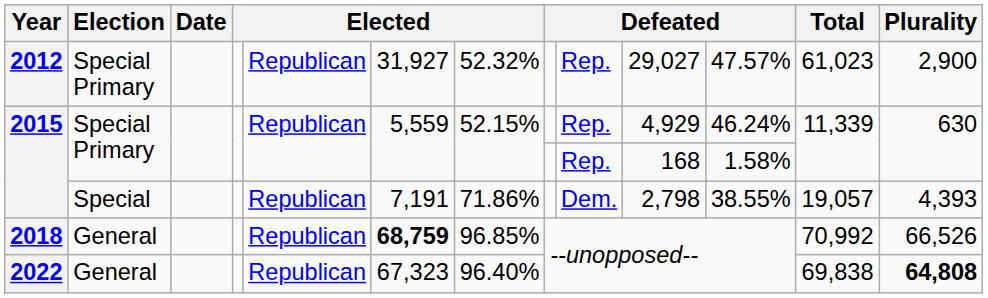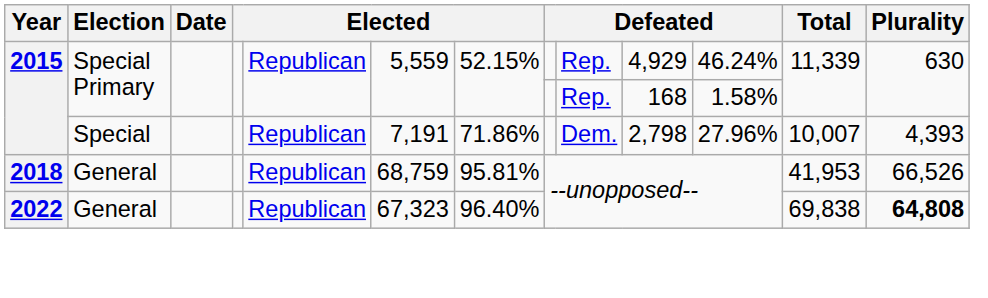 <table class=wikitable>
 <tr>
 <th>Year</th>
 <th>Election</th>
 <th>Date</th>
 <th ! colspan="4">Elected</th>
 <th ! colspan="4">Defeated</th>
 <th>Total</th>
 <th>Plurality</th>
-</tr>
-<tr>
-<th valign="top"><a href='#'>2012<br></a></th>
-<td valign="top">Special<br>Primary</td>
-<td valign="top"></td>
-<td valign="top"></td>
-<td valign="top" ><a href='#'>Republican</a></td>
-<td valign="top" align="right">31,927</td>
-<td valign="top" align="right">52.32%</td>
-<td valign="top"></td>
-<td valign="top" ><a href='#'>Rep.</a></td>
-<td valign="top" align="right">29,027</td>
-<td valign="top" align="right">47.57%</td>
-<td valign="top" align="right">61,023</td>
-<td valign="top" align="right">2,900</td>
 </tr>
 <tr>
 <th rowspan="3" valign="top"><a href='#'>2015<br></a></th>
 <td rowspan="2" valign="top">Special<br>Primary</td>
 <td rowspan="2" valign="top"></td>
 <td rowspan="2" valign="top"></td>
 <td rowspan="2" valign="top" ><a href='#'>Republican</a></td>
 <td rowspan="2" valign="top" align="right">5,559</td>
 <td rowspan="2" valign="top" align="right">52.15%</td>
 <td valign="top"></td>
 <td valign="top" ><a href='#'>Rep.</a></td>
 <td valign="top" align="right">4,929</td>
 <td valign="top" align="right">46.24%</td>
 <td rowspan="2" valign="top" align="right">11,339</td>
 <td rowspan="2" valign="top" align="right">630</td>
 </tr>
 <tr>
 <td valign="top"></td>
 <td valign="top" ><a href='#'>Rep.</a></td>
 <td valign="top" align="right">168</td>
 <td valign="top" align="right">1.58%</td>
 </tr>
 <tr>
 <td valign="top">Special</td>
 <td valign="top"></td>
 <td valign="top"></td>
 <td valign="top" ><a href='#'>Republican</a></td>
 <td valign="top" align="right">7,191</td>
 <td valign="top" align="right">71.86%</td>
 <td valign="top"></td>
 <td valign="top" ><a href='#'>Dem.</a></td>
 <td valign="top" align="right">2,798</td>
-<td valign="top" align="right">38.55%</td>
-<td valign="top" align="right">19,057</td>
+<td valign="top" align="right">27.96%</td>
+<td valign="top" align="right">10,007</td>
 <td valign="top" align="right">4,393</td>
 </tr>
 <tr>
 <th valign="top"><a href='#'>2018</a></th>
 <td valign="top">General</td>
 <td valign="top"></td>
 <td valign="top"></td>
 <td valign="top" ><a href='#'>Republican</a></td>
-<td valign="top" align="right"><strong>68,759</strong></td>
-<td valign="top" align="right">96.85%</td>
+<td valign="top" align="right">68,759</td>
+<td valign="top" align="right">95.81%</td>
 <td colspan="4" rowspan="2"><em>--unopposed--</em></td>
-<td valign="top" align="right">70,992</td>
+<td valign="top" align="right">41,953</td>
 <td valign="top" align="right">66,526</td>
 </tr>
 <tr>
 <th valign="top"><a href='#'>2022</a></th>
 <td valign="top">General</td>
 <td valign="top"></td>
 <td valign="top"></td>
 <td valign="top" ><a href='#'>Republican</a></td>
 <td valign="top" align="right">67,323</td>
 <td valign="top" align="right">96.40%</td>
 <td valign="top" align="right">69,838</td>
 <td valign="top" align="right"><strong>64,808</strong></td>
 </tr>
 </table>
